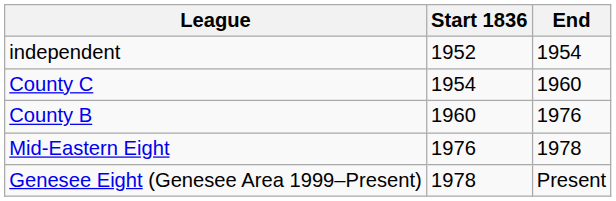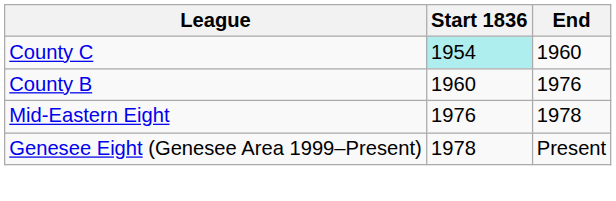 <table class="wikitable">
 <tr>
 <th>League</th>
 <th>Start 1836</th>
 <th>End</th>
 </tr>
 <tr>
-<td>independent</td>
-<td>1952</td>
-<td>1954</td>
-</tr>
-<tr>
 <td><a href='#'>County C</a></td>
-<td>1954</td>
+<td style="background: paleturquoise;">1954</td>
 <td>1960</td>
 </tr>
 <tr>
 <td><a href='#'>County B</a></td>
 <td>1960</td>
 <td>1976</td>
 </tr>
 <tr>
 <td><a href='#'>Mid-Eastern Eight</a></td>
 <td>1976</td>
 <td>1978</td>
 </tr>
 <tr>
 <td><a href='#'>Genesee Eight</a> (Genesee Area 1999–Present)</td>
 <td>1978</td>
 <td>Present</td>
 </tr>
 </table>
